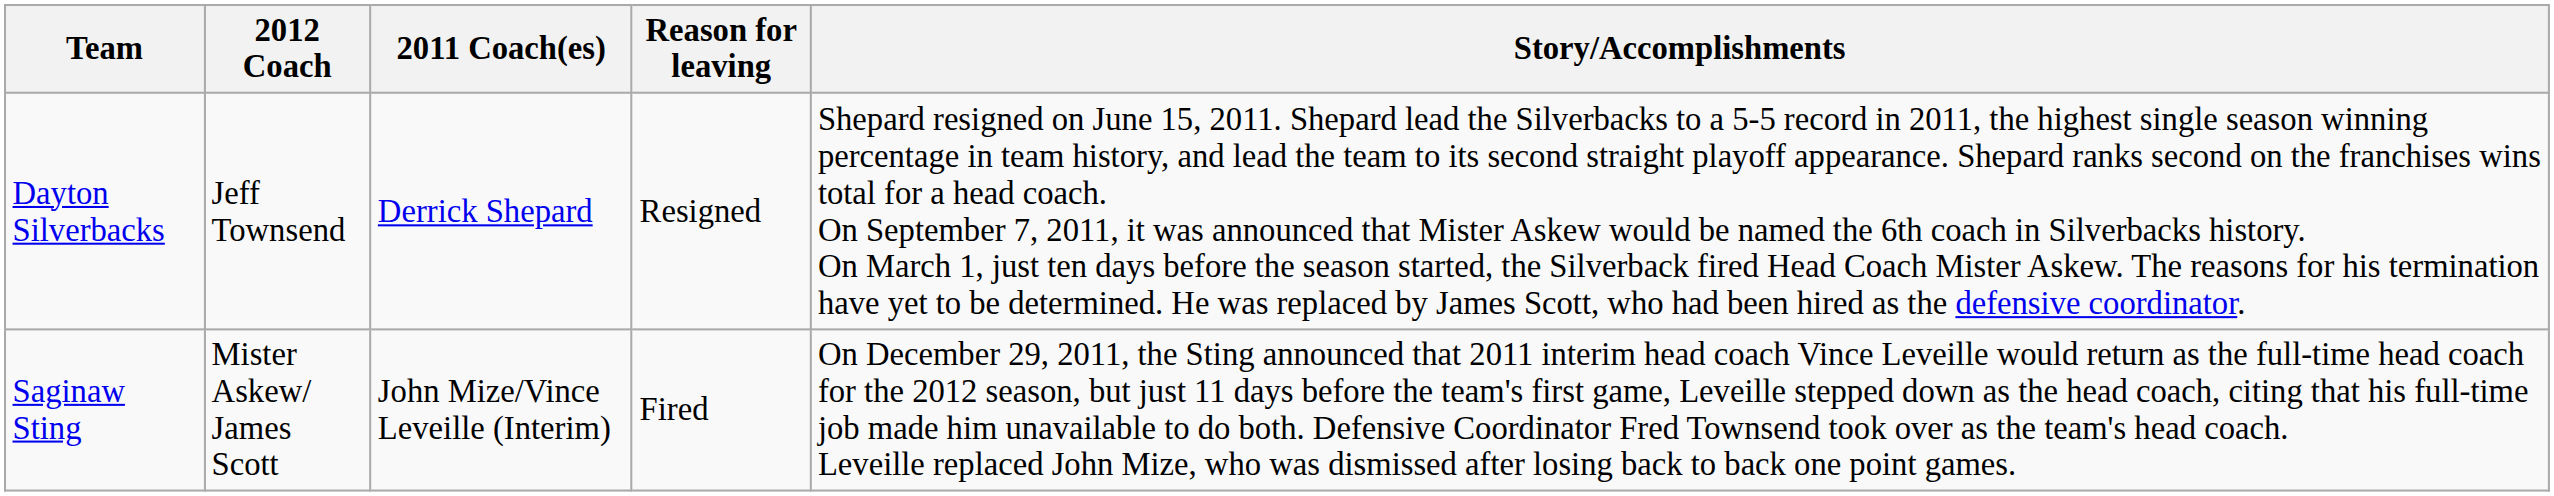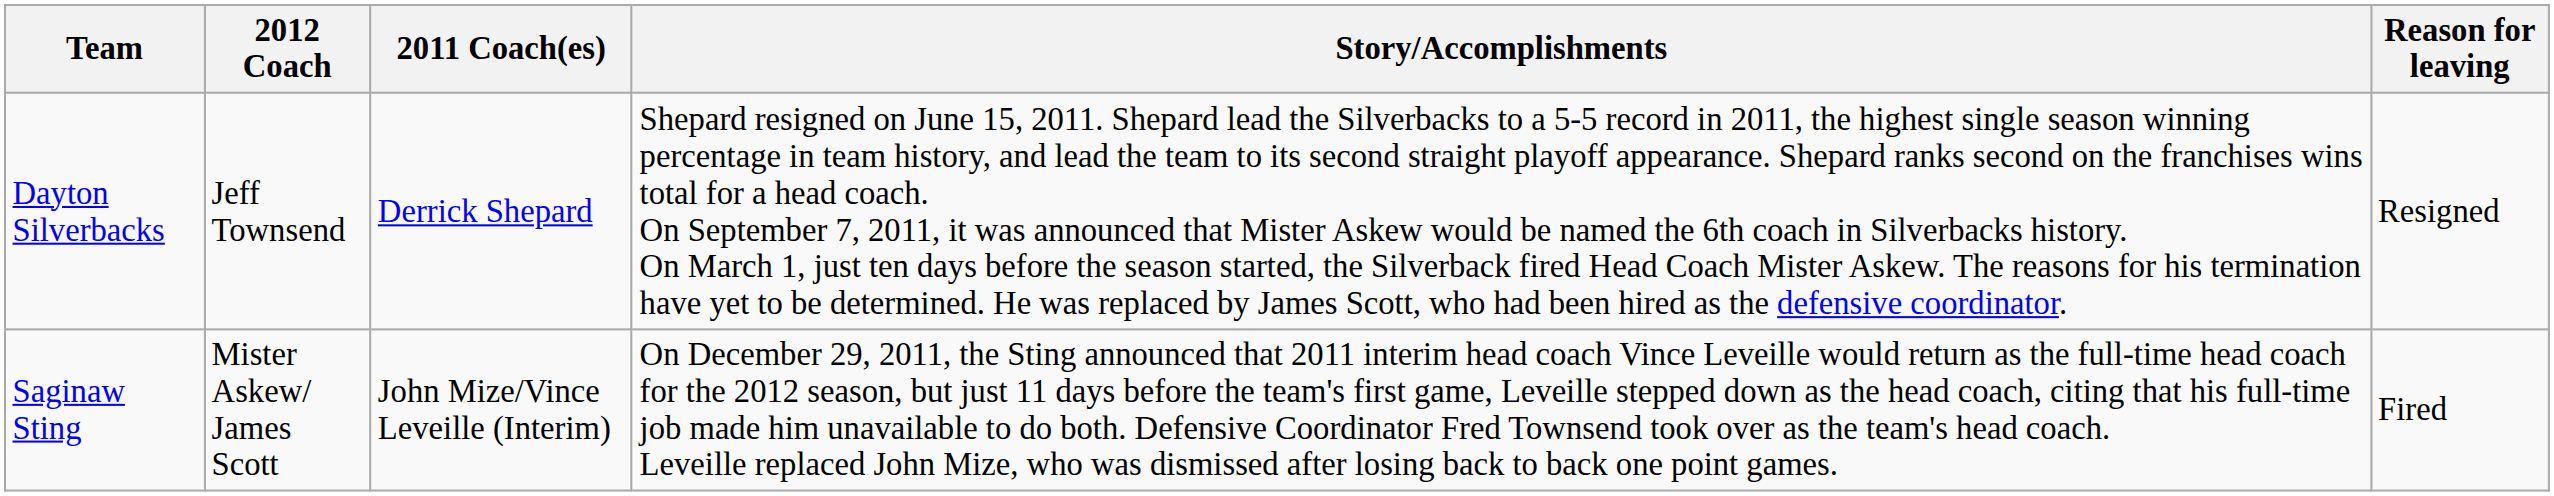 <table class="wikitable">
 <tr>
 <th>Team</th>
 <th>2012 Coach</th>
 <th>2011 Coach(es)</th>
+<th>Story/Accomplishments</th>
 <th>Reason for leaving</th>
-<th>Story/Accomplishments</th>
 </tr>
 <tr>
 <td><a href='#'>Dayton Silverbacks</a></td>
 <td>Jeff Townsend</td>
 <td><a href='#'>Derrick Shepard</a></td>
+<td>Shepard resigned on June 15, 2011. Shepard lead the Silverbacks to a 5-5 record in 2011, the highest single season winning percentage in team history, and lead the team to its second straight playoff appearance. Shepard ranks second on the franchises wins total for a head coach.<br>On September 7, 2011, it was announced that Mister Askew would be named the 6th coach in Silverbacks history.<br>On March 1, just ten days before the season started, the Silverback fired Head Coach Mister Askew. The reasons for his termination have yet to be determined. He was replaced by James Scott, who had been hired as the <a href='#'>defensive coordinator</a>.</td>
 <td>Resigned</td>
-<td>Shepard resigned on June 15, 2011. Shepard lead the Silverbacks to a 5-5 record in 2011, the highest single season winning percentage in team history, and lead the team to its second straight playoff appearance. Shepard ranks second on the franchises wins total for a head coach.<br>On September 7, 2011, it was announced that Mister Askew would be named the 6th coach in Silverbacks history.<br>On March 1, just ten days before the season started, the Silverback fired Head Coach Mister Askew. The reasons for his termination have yet to be determined. He was replaced by James Scott, who had been hired as the <a href='#'>defensive coordinator</a>.</td>
 </tr>
 <tr>
 <td><a href='#'>Saginaw Sting</a></td>
 <td>Mister Askew/<br>James Scott</td>
 <td>John Mize/Vince Leveille (Interim)</td>
+<td>On December 29, 2011, the Sting announced that 2011 interim head coach Vince Leveille would return as the full-time head coach for the 2012 season, but just 11 days before the team's first game, Leveille stepped down as the head coach, citing that his full-time job made him unavailable to do both. Defensive Coordinator Fred Townsend took over as the team's head coach.<br>Leveille replaced John Mize, who was dismissed after losing back to back one point games.</td>
 <td>Fired</td>
-<td>On December 29, 2011, the Sting announced that 2011 interim head coach Vince Leveille would return as the full-time head coach for the 2012 season, but just 11 days before the team's first game, Leveille stepped down as the head coach, citing that his full-time job made him unavailable to do both. Defensive Coordinator Fred Townsend took over as the team's head coach.<br>Leveille replaced John Mize, who was dismissed after losing back to back one point games.</td>
 </tr>
 </table>
